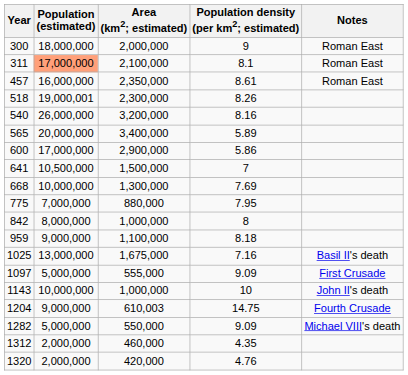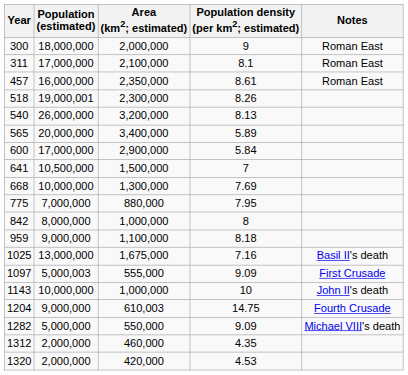 <table class="wikitable" style="text-align: center;">
 <tr>
 <th>Year</th>
 <th>Population<br>(estimated)</th>
 <th>Area<br>(km<sup>2</sup>; estimated)</th>
 <th>Population density<br>(per km<sup>2</sup>; estimated)</th>
 <th>Notes</th>
 </tr>
 <tr>
 <td>300</td>
 <td>18,000,000</td>
 <td>2,000,000</td>
 <td>9</td>
 <td>Roman East</td>
 </tr>
 <tr>
 <td>311</td>
-<td style="background: lightsalmon;">17,000,000</td>
+<td>17,000,000</td>
 <td>2,100,000</td>
 <td>8.1</td>
 <td>Roman East</td>
 </tr>
 <tr>
 <td>457</td>
 <td>16,000,000</td>
 <td>2,350,000</td>
 <td>8.61</td>
 <td>Roman East</td>
 </tr>
 <tr>
 <td>518</td>
 <td>19,000,001</td>
 <td>2,300,000</td>
 <td>8.26</td>
 <td></td>
 </tr>
 <tr>
 <td>540</td>
 <td>26,000,000</td>
 <td>3,200,000</td>
-<td>8.16</td>
+<td>8.13</td>
 <td></td>
 </tr>
 <tr>
 <td>565</td>
 <td>20,000,000</td>
 <td>3,400,000</td>
 <td>5.89</td>
 <td></td>
 </tr>
 <tr>
 <td>600</td>
 <td>17,000,000</td>
 <td>2,900,000</td>
-<td>5.86</td>
+<td>5.84</td>
 <td></td>
 </tr>
 <tr>
 <td>641</td>
 <td>10,500,000</td>
 <td>1,500,000</td>
 <td>7</td>
 <td></td>
 </tr>
 <tr>
 <td>668</td>
 <td>10,000,000</td>
 <td>1,300,000</td>
 <td>7.69</td>
 <td></td>
 </tr>
 <tr>
 <td>775</td>
 <td>7,000,000</td>
 <td>880,000</td>
 <td>7.95</td>
 <td></td>
 </tr>
 <tr>
 <td>842</td>
 <td>8,000,000</td>
 <td>1,000,000</td>
 <td>8</td>
 <td></td>
 </tr>
 <tr>
 <td>959</td>
 <td>9,000,000</td>
 <td>1,100,000</td>
 <td>8.18</td>
 <td></td>
 </tr>
 <tr>
 <td>1025</td>
 <td>13,000,000</td>
 <td>1,675,000</td>
 <td>7.16</td>
 <td><a href='#'>Basil II</a>'s death</td>
 </tr>
 <tr>
 <td>1097</td>
-<td>5,000,000</td>
+<td>5,000,003</td>
 <td>555,000</td>
 <td>9.09</td>
 <td><a href='#'>First Crusade</a></td>
 </tr>
 <tr>
 <td>1143</td>
 <td>10,000,000</td>
 <td>1,000,000</td>
 <td>10</td>
 <td><a href='#'>John II</a>'s death</td>
 </tr>
 <tr>
 <td>1204</td>
 <td>9,000,000</td>
 <td>610,003</td>
 <td>14.75</td>
 <td><a href='#'>Fourth Crusade</a></td>
 </tr>
 <tr>
 <td>1282</td>
 <td>5,000,000</td>
 <td>550,000</td>
 <td>9.09</td>
 <td><a href='#'>Michael VIII</a>'s death</td>
 </tr>
 <tr>
 <td>1312</td>
 <td>2,000,000</td>
 <td>460,000</td>
 <td>4.35</td>
 <td></td>
 </tr>
 <tr>
 <td>1320</td>
 <td>2,000,000</td>
 <td>420,000</td>
-<td>4.76</td>
+<td>4.53</td>
 <td></td>
 </tr>
 </table>
